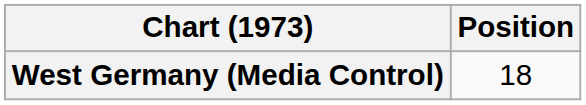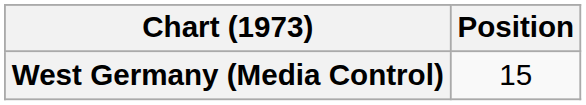 <table class="wikitable plainrowheaders" style="text-align:center">
 <tr>
 <th>Chart (1973)</th>
 <th>Position</th>
 </tr>
 <tr>
 <th scope="row">West Germany (Media Control)</th>
-<td>18</td>
+<td>15</td>
 </tr>
 </table>
